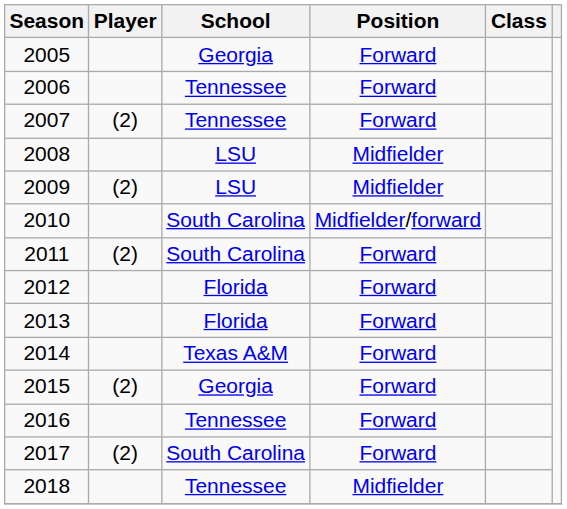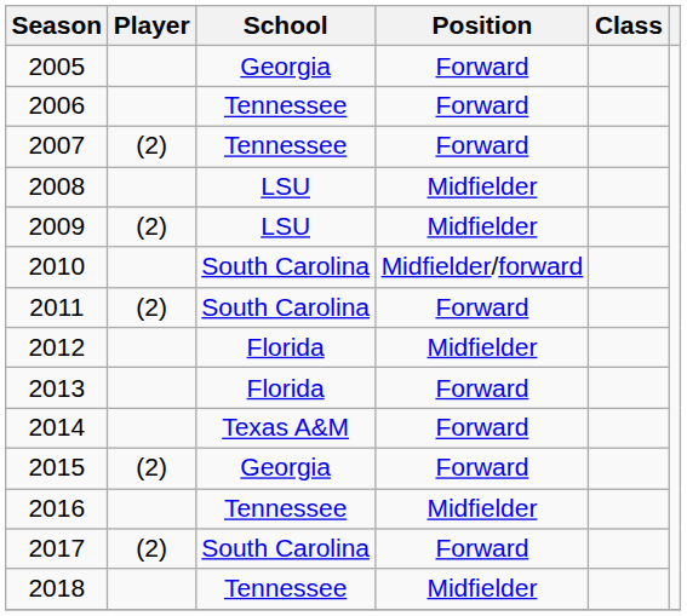 <table class="wikitable sortable" style="text-align: center;">
 <tr>
 <th>Season</th>
 <th>Player</th>
 <th>School</th>
 <th>Position</th>
 <th>Class</th>
 <th class="unsortable"></th>
 </tr>
 <tr>
 <td>2005</td>
 <td></td>
 <td><a href='#'>Georgia</a></td>
 <td><a href='#'>Forward</a></td>
 <td></td>
 <td rowspan=14></td>
 </tr>
 <tr>
 <td>2006</td>
 <td></td>
 <td><a href='#'>Tennessee</a></td>
 <td><a href='#'>Forward</a></td>
 <td></td>
 </tr>
 <tr>
 <td>2007</td>
 <td> (2)</td>
 <td><a href='#'>Tennessee</a></td>
 <td><a href='#'>Forward</a></td>
 <td></td>
 </tr>
 <tr>
 <td>2008</td>
 <td></td>
 <td><a href='#'>LSU</a></td>
 <td><a href='#'>Midfielder</a></td>
 <td></td>
 </tr>
 <tr>
 <td>2009</td>
 <td> (2)</td>
 <td><a href='#'>LSU</a></td>
 <td><a href='#'>Midfielder</a></td>
 <td></td>
 </tr>
 <tr>
 <td>2010</td>
 <td></td>
 <td><a href='#'>South Carolina</a></td>
 <td><a href='#'>Midfielder</a>/<a href='#'>forward</a></td>
 <td></td>
 </tr>
 <tr>
 <td>2011</td>
 <td> (2)</td>
 <td><a href='#'>South Carolina</a></td>
 <td><a href='#'>Forward</a></td>
 <td></td>
 </tr>
 <tr>
 <td>2012</td>
 <td></td>
 <td><a href='#'>Florida</a></td>
-<td><a href='#'>Forward</a></td>
+<td><a href='#'>Midfielder</a></td>
 <td></td>
 </tr>
 <tr>
 <td>2013</td>
 <td></td>
 <td><a href='#'>Florida</a></td>
 <td><a href='#'>Forward</a></td>
 <td></td>
 </tr>
 <tr>
 <td>2014</td>
 <td></td>
 <td><a href='#'>Texas A&M</a></td>
 <td><a href='#'>Forward</a></td>
 <td></td>
 </tr>
 <tr>
 <td>2015</td>
 <td> (2)</td>
 <td><a href='#'>Georgia</a></td>
 <td><a href='#'>Forward</a></td>
 <td></td>
 </tr>
 <tr>
 <td>2016</td>
 <td></td>
 <td><a href='#'>Tennessee</a></td>
-<td><a href='#'>Forward</a></td>
+<td><a href='#'>Midfielder</a></td>
 <td></td>
 </tr>
 <tr>
 <td>2017</td>
 <td> (2)</td>
 <td><a href='#'>South Carolina</a></td>
 <td><a href='#'>Forward</a></td>
 <td></td>
 </tr>
 <tr>
 <td>2018</td>
 <td></td>
 <td><a href='#'>Tennessee</a></td>
 <td><a href='#'>Midfielder</a></td>
 <td></td>
 </tr>
 <tr>
 </tr>
 </table>
